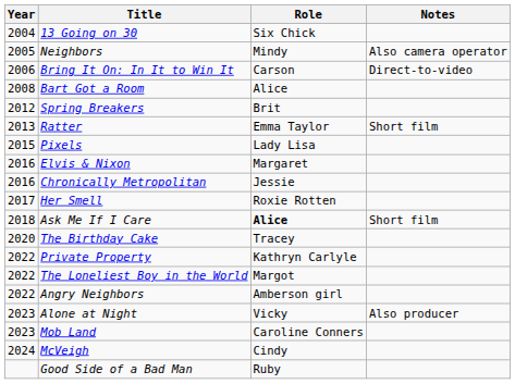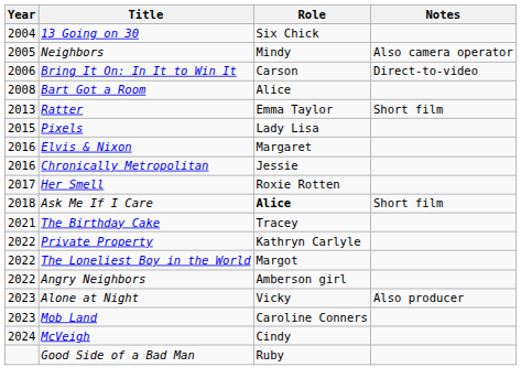 <table class="wikitable sortable">
 <tr>
 <th>Year</th>
 <th>Title</th>
 <th>Role</th>
 <th class="unsortable">Notes</th>
 </tr>
 <tr>
 <td>2004</td>
 <td><em><a href='#'>13 Going on 30</a></em></td>
 <td>Six Chick</td>
 <td></td>
 </tr>
 <tr>
 <td>2005</td>
 <td><em>Neighbors</em></td>
 <td>Mindy</td>
 <td>Also camera operator</td>
 </tr>
 <tr>
 <td>2006</td>
 <td><em><a href='#'>Bring It On: In It to Win It</a></em></td>
 <td>Carson</td>
 <td>Direct-to-video</td>
 </tr>
 <tr>
 <td>2008</td>
 <td><em><a href='#'>Bart Got a Room</a></em></td>
 <td>Alice</td>
-<td></td>
-</tr>
-<tr>
-<td>2012</td>
-<td><em><a href='#'>Spring Breakers</a></em></td>
-<td>Brit</td>
 <td></td>
 </tr>
 <tr>
 <td>2013</td>
 <td><em><a href='#'>Ratter</a></em></td>
 <td>Emma Taylor</td>
 <td>Short film</td>
 </tr>
 <tr>
 <td>2015</td>
 <td><em><a href='#'>Pixels</a></em></td>
 <td>Lady Lisa</td>
 <td></td>
 </tr>
 <tr>
 <td>2016</td>
 <td><em><a href='#'>Elvis & Nixon</a></em></td>
 <td>Margaret</td>
 <td></td>
 </tr>
 <tr>
 <td>2016</td>
 <td><em><a href='#'>Chronically Metropolitan</a></em></td>
 <td>Jessie</td>
 <td></td>
 </tr>
 <tr>
 <td>2017</td>
 <td><em><a href='#'>Her Smell</a></em></td>
 <td>Roxie Rotten</td>
 <td></td>
 </tr>
 <tr>
 <td>2018</td>
 <td><em>Ask Me If I Care</em></td>
 <td><strong>Alice</strong></td>
 <td>Short film</td>
 </tr>
 <tr>
-<td>2020</td>
+<td>2021</td>
 <td data-sort-value="Birthday Cake, The"><em><a href='#'>The Birthday Cake</a></em></td>
 <td>Tracey</td>
 <td></td>
 </tr>
 <tr>
 <td>2022</td>
 <td><em><a href='#'>Private Property</a></em></td>
 <td>Kathryn Carlyle</td>
 <td></td>
 </tr>
 <tr>
 <td>2022</td>
 <td data-sort-value="Loneliest Boy in the World, The"><em><a href='#'>The Loneliest Boy in the World</a></em></td>
 <td>Margot</td>
 <td></td>
 </tr>
 <tr>
 <td>2022</td>
 <td><em>Angry Neighbors</em></td>
 <td>Amberson girl</td>
 <td></td>
 </tr>
 <tr>
 <td>2023</td>
 <td><em>Alone at Night</em></td>
 <td>Vicky</td>
 <td>Also producer</td>
 </tr>
 <tr>
 <td>2023</td>
 <td><em><a href='#'>Mob Land</a></em></td>
 <td>Caroline Conners</td>
 <td></td>
 </tr>
 <tr>
 <td>2024</td>
 <td><em><a href='#'>McVeigh</a></em></td>
 <td>Cindy</td>
 <td></td>
 </tr>
 <tr>
 <td></td>
 <td><em>Good Side of a Bad Man</em></td>
 <td>Ruby</td>
 <td></td>
 </tr>
 </table>
